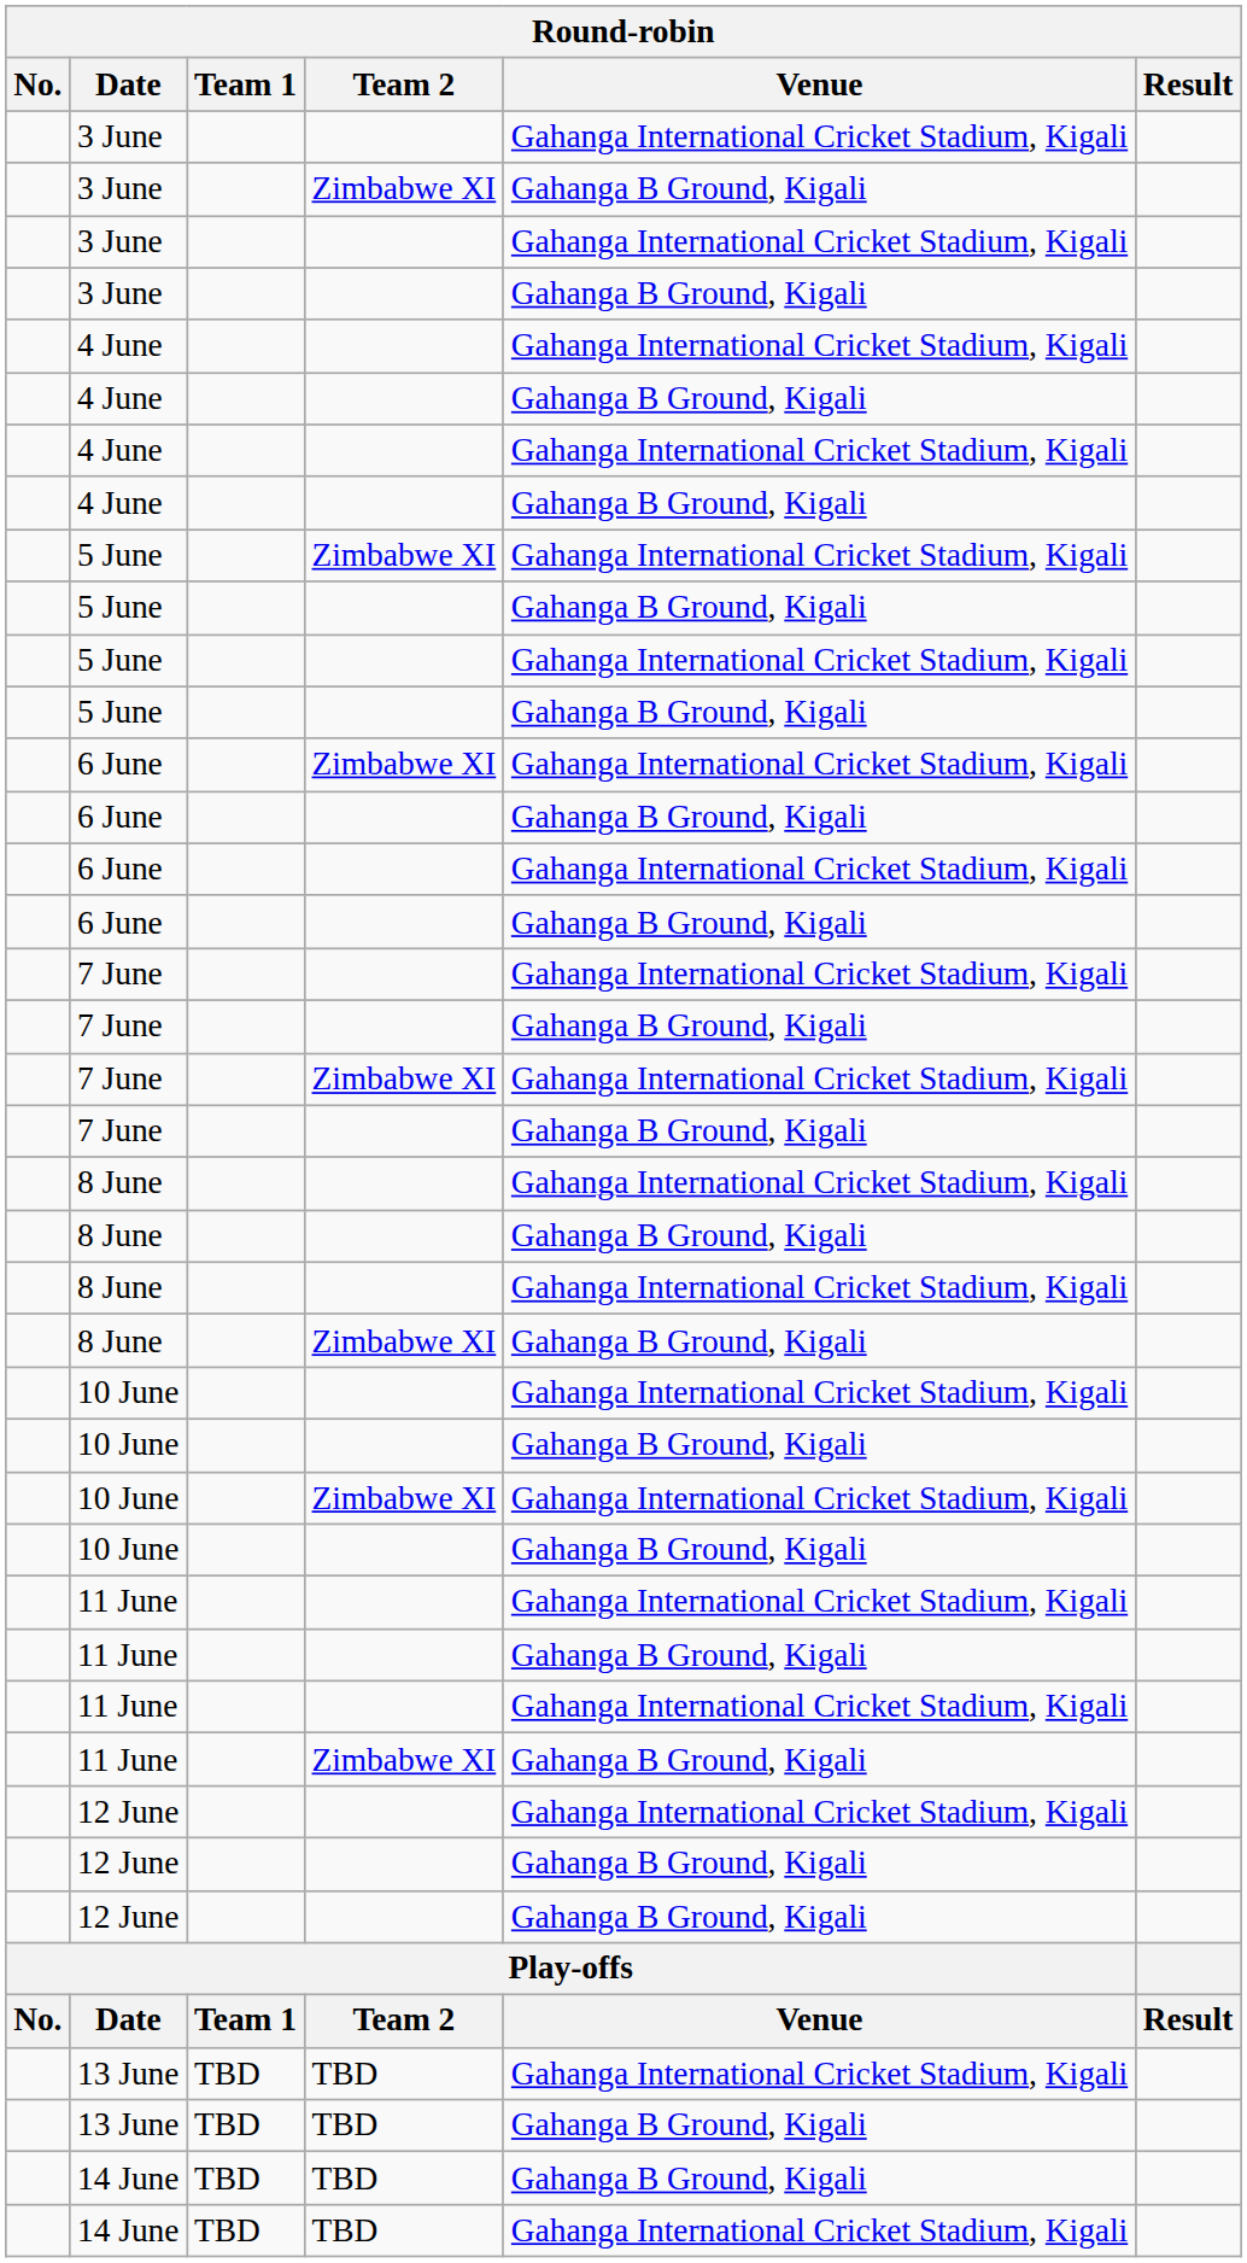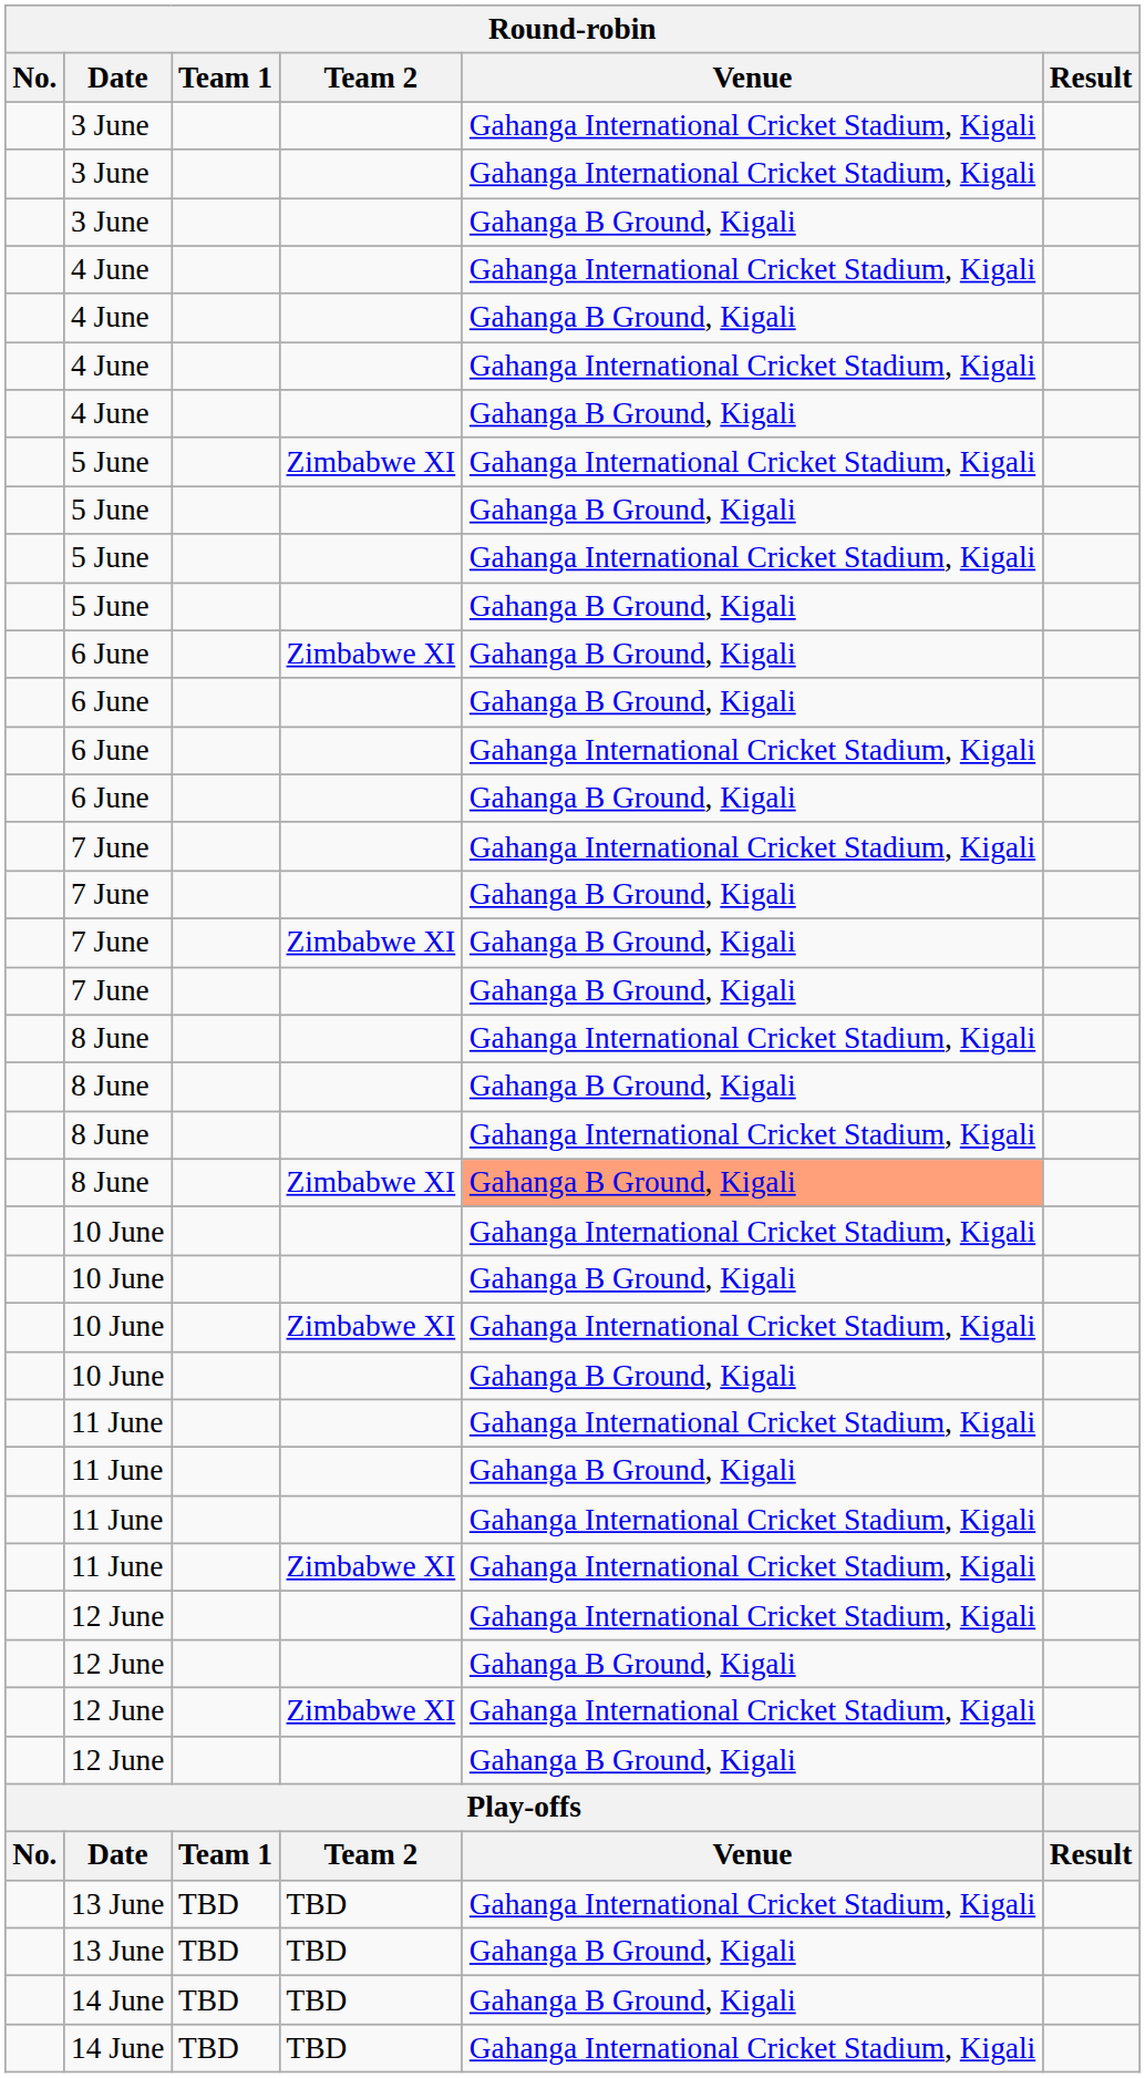 <table class="wikitable">
 <tr>
 <th colspan="6">Round-robin</th>
 </tr>
 <tr>
 <th>No.</th>
 <th>Date</th>
 <th>Team 1</th>
 <th>Team 2</th>
 <th>Venue</th>
 <th>Result</th>
 </tr>
 <tr>
 <td></td>
 <td>3 June</td>
 <td></td>
 <td></td>
 <td><a href='#'>Gahanga International Cricket Stadium</a>, <a href='#'>Kigali</a></td>
-<td></td>
-</tr>
-<tr>
-<td></td>
-<td>3 June</td>
-<td></td>
-<td> <a href='#'>Zimbabwe XI</a></td>
-<td><a href='#'>Gahanga B Ground</a>, <a href='#'>Kigali</a></td>
 <td></td>
 </tr>
 <tr>
 <td></td>
 <td>3 June</td>
 <td></td>
 <td></td>
 <td><a href='#'>Gahanga International Cricket Stadium</a>, <a href='#'>Kigali</a></td>
 <td></td>
 </tr>
 <tr>
 <td></td>
 <td>3 June</td>
 <td></td>
 <td></td>
 <td><a href='#'>Gahanga B Ground</a>, <a href='#'>Kigali</a></td>
 <td></td>
 </tr>
 <tr>
 <td></td>
 <td>4 June</td>
 <td></td>
 <td></td>
 <td><a href='#'>Gahanga International Cricket Stadium</a>, <a href='#'>Kigali</a></td>
 <td></td>
 </tr>
 <tr>
 <td></td>
 <td>4 June</td>
 <td></td>
 <td></td>
 <td><a href='#'>Gahanga B Ground</a>, <a href='#'>Kigali</a></td>
 <td></td>
 </tr>
 <tr>
 <td></td>
 <td>4 June</td>
 <td></td>
 <td></td>
 <td><a href='#'>Gahanga International Cricket Stadium</a>, <a href='#'>Kigali</a></td>
 <td></td>
 </tr>
 <tr>
 <td></td>
 <td>4 June</td>
 <td></td>
 <td></td>
 <td><a href='#'>Gahanga B Ground</a>, <a href='#'>Kigali</a></td>
 <td></td>
 </tr>
 <tr>
 <td></td>
 <td>5 June</td>
 <td></td>
 <td> <a href='#'>Zimbabwe XI</a></td>
 <td><a href='#'>Gahanga International Cricket Stadium</a>, <a href='#'>Kigali</a></td>
 <td></td>
 </tr>
 <tr>
 <td></td>
 <td>5 June</td>
 <td></td>
 <td></td>
 <td><a href='#'>Gahanga B Ground</a>, <a href='#'>Kigali</a></td>
 <td></td>
 </tr>
 <tr>
 <td></td>
 <td>5 June</td>
 <td></td>
 <td></td>
 <td><a href='#'>Gahanga International Cricket Stadium</a>, <a href='#'>Kigali</a></td>
 <td></td>
 </tr>
 <tr>
 <td></td>
 <td>5 June</td>
 <td></td>
 <td></td>
 <td><a href='#'>Gahanga B Ground</a>, <a href='#'>Kigali</a></td>
 <td></td>
 </tr>
 <tr>
 <td></td>
 <td>6 June</td>
 <td></td>
 <td> <a href='#'>Zimbabwe XI</a></td>
-<td><a href='#'>Gahanga International Cricket Stadium</a>, <a href='#'>Kigali</a></td>
+<td><a href='#'>Gahanga B Ground</a>, <a href='#'>Kigali</a></td>
 <td></td>
 </tr>
 <tr>
 <td></td>
 <td>6 June</td>
 <td></td>
 <td></td>
 <td><a href='#'>Gahanga B Ground</a>, <a href='#'>Kigali</a></td>
 <td></td>
 </tr>
 <tr>
 <td></td>
 <td>6 June</td>
 <td></td>
 <td></td>
 <td><a href='#'>Gahanga International Cricket Stadium</a>, <a href='#'>Kigali</a></td>
 <td></td>
 </tr>
 <tr>
 <td></td>
 <td>6 June</td>
 <td></td>
 <td></td>
 <td><a href='#'>Gahanga B Ground</a>, <a href='#'>Kigali</a></td>
 <td></td>
 </tr>
 <tr>
 <td></td>
 <td>7 June</td>
 <td></td>
 <td></td>
 <td><a href='#'>Gahanga International Cricket Stadium</a>, <a href='#'>Kigali</a></td>
 <td></td>
 </tr>
 <tr>
 <td></td>
 <td>7 June</td>
 <td></td>
 <td></td>
 <td><a href='#'>Gahanga B Ground</a>, <a href='#'>Kigali</a></td>
 <td></td>
 </tr>
 <tr>
 <td></td>
 <td>7 June</td>
 <td></td>
 <td> <a href='#'>Zimbabwe XI</a></td>
-<td><a href='#'>Gahanga International Cricket Stadium</a>, <a href='#'>Kigali</a></td>
+<td><a href='#'>Gahanga B Ground</a>, <a href='#'>Kigali</a></td>
 <td></td>
 </tr>
 <tr>
 <td></td>
 <td>7 June</td>
 <td></td>
 <td></td>
 <td><a href='#'>Gahanga B Ground</a>, <a href='#'>Kigali</a></td>
 <td></td>
 </tr>
 <tr>
 <td></td>
 <td>8 June</td>
 <td></td>
 <td></td>
 <td><a href='#'>Gahanga International Cricket Stadium</a>, <a href='#'>Kigali</a></td>
 <td></td>
 </tr>
 <tr>
 <td></td>
 <td>8 June</td>
 <td></td>
 <td></td>
 <td><a href='#'>Gahanga B Ground</a>, <a href='#'>Kigali</a></td>
 <td></td>
 </tr>
 <tr>
 <td></td>
 <td>8 June</td>
 <td></td>
 <td></td>
 <td><a href='#'>Gahanga International Cricket Stadium</a>, <a href='#'>Kigali</a></td>
 <td></td>
 </tr>
 <tr>
 <td></td>
 <td>8 June</td>
 <td></td>
 <td> <a href='#'>Zimbabwe XI</a></td>
-<td><a href='#'>Gahanga B Ground</a>, <a href='#'>Kigali</a></td>
+<td style="background: lightsalmon;"><a href='#'>Gahanga B Ground</a>, <a href='#'>Kigali</a></td>
 <td></td>
 </tr>
 <tr>
 <td></td>
 <td>10 June</td>
 <td></td>
 <td></td>
 <td><a href='#'>Gahanga International Cricket Stadium</a>, <a href='#'>Kigali</a></td>
 <td></td>
 </tr>
 <tr>
 <td></td>
 <td>10 June</td>
 <td></td>
 <td></td>
 <td><a href='#'>Gahanga B Ground</a>, <a href='#'>Kigali</a></td>
 <td></td>
 </tr>
 <tr>
 <td></td>
 <td>10 June</td>
 <td></td>
 <td> <a href='#'>Zimbabwe XI</a></td>
 <td><a href='#'>Gahanga International Cricket Stadium</a>, <a href='#'>Kigali</a></td>
 <td></td>
 </tr>
 <tr>
 <td></td>
 <td>10 June</td>
 <td></td>
 <td></td>
 <td><a href='#'>Gahanga B Ground</a>, <a href='#'>Kigali</a></td>
 <td></td>
 </tr>
 <tr>
 <td></td>
 <td>11 June</td>
 <td></td>
 <td></td>
 <td><a href='#'>Gahanga International Cricket Stadium</a>, <a href='#'>Kigali</a></td>
 <td></td>
 </tr>
 <tr>
 <td></td>
 <td>11 June</td>
 <td></td>
 <td></td>
 <td><a href='#'>Gahanga B Ground</a>, <a href='#'>Kigali</a></td>
 <td></td>
 </tr>
 <tr>
 <td></td>
 <td>11 June</td>
 <td></td>
 <td></td>
 <td><a href='#'>Gahanga International Cricket Stadium</a>, <a href='#'>Kigali</a></td>
 <td></td>
 </tr>
 <tr>
 <td></td>
 <td>11 June</td>
 <td></td>
 <td> <a href='#'>Zimbabwe XI</a></td>
-<td><a href='#'>Gahanga B Ground</a>, <a href='#'>Kigali</a></td>
+<td><a href='#'>Gahanga International Cricket Stadium</a>, <a href='#'>Kigali</a></td>
 <td></td>
 </tr>
 <tr>
 <td></td>
 <td>12 June</td>
 <td></td>
 <td></td>
 <td><a href='#'>Gahanga International Cricket Stadium</a>, <a href='#'>Kigali</a></td>
 <td></td>
 </tr>
 <tr>
 <td></td>
 <td>12 June</td>
 <td></td>
 <td></td>
 <td><a href='#'>Gahanga B Ground</a>, <a href='#'>Kigali</a></td>
+<td></td>
+</tr>
+<tr>
+<td></td>
+<td>12 June</td>
+<td></td>
+<td> <a href='#'>Zimbabwe XI</a></td>
+<td><a href='#'>Gahanga International Cricket Stadium</a>, <a href='#'>Kigali</a></td>
 <td></td>
 </tr>
 <tr>
 <td></td>
 <td>12 June</td>
 <td></td>
 <td></td>
 <td><a href='#'>Gahanga B Ground</a>, <a href='#'>Kigali</a></td>
 <td></td>
 </tr>
 <tr>
 <th colspan="5">Play-offs</th>
 <th></th>
 </tr>
 <tr>
 <th>No.</th>
 <th>Date</th>
 <th>Team 1</th>
 <th>Team 2</th>
 <th>Venue</th>
 <th>Result</th>
 </tr>
 <tr>
 <td></td>
 <td>13 June</td>
 <td>TBD</td>
 <td>TBD</td>
 <td><a href='#'>Gahanga International Cricket Stadium</a>, <a href='#'>Kigali</a></td>
 <td></td>
 </tr>
 <tr>
 <td></td>
 <td>13 June</td>
 <td>TBD</td>
 <td>TBD</td>
 <td><a href='#'>Gahanga B Ground</a>, <a href='#'>Kigali</a></td>
 <td></td>
 </tr>
 <tr>
 <td></td>
 <td>14 June</td>
 <td>TBD</td>
 <td>TBD</td>
 <td><a href='#'>Gahanga B Ground</a>, <a href='#'>Kigali</a></td>
 <td></td>
 </tr>
 <tr>
 <td></td>
 <td>14 June</td>
 <td>TBD</td>
 <td>TBD</td>
 <td><a href='#'>Gahanga International Cricket Stadium</a>, <a href='#'>Kigali</a></td>
 <td></td>
 </tr>
 </table>
